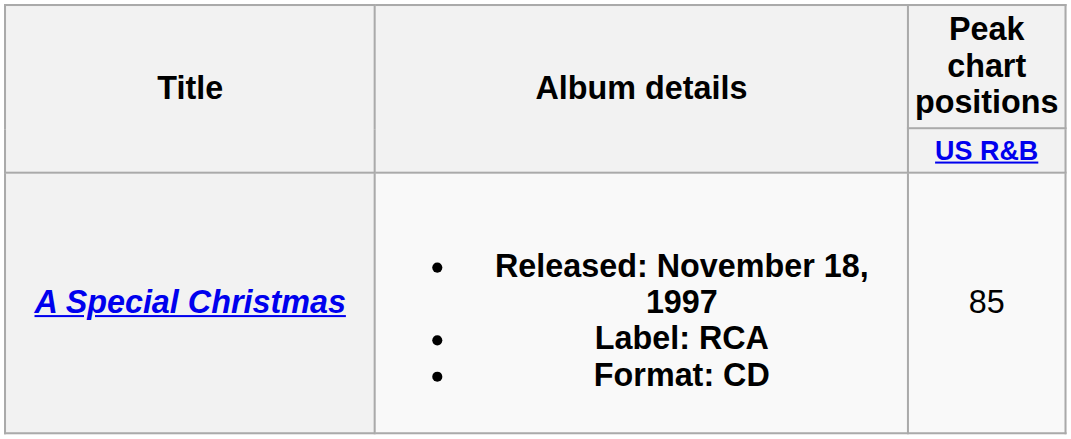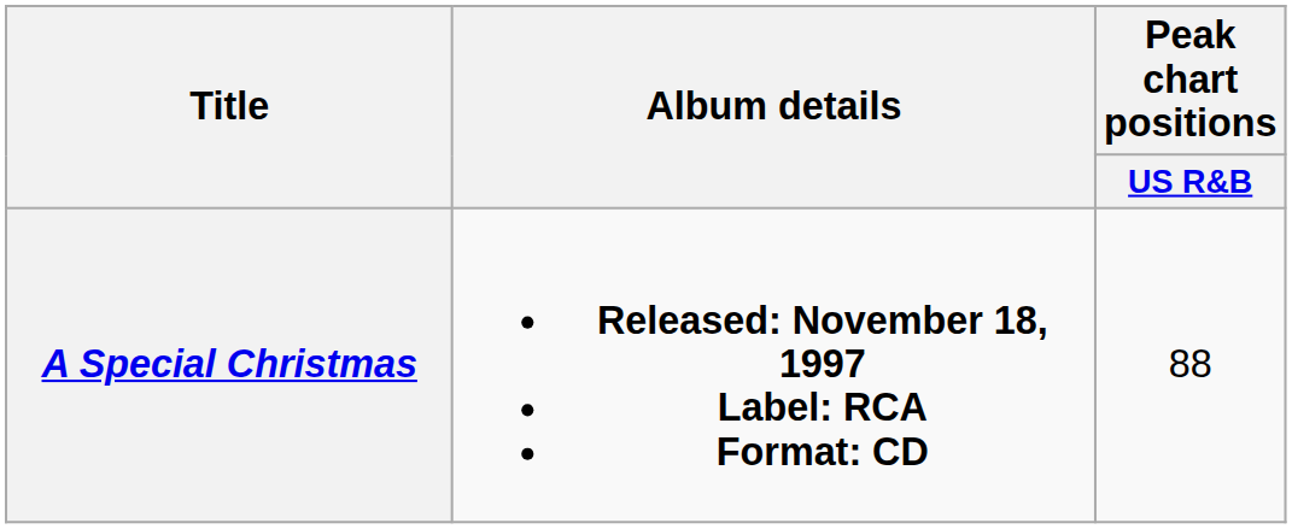 <table class="wikitable plainrowheaders" style="text-align:center;">
 <tr>
 <th rowspan="2" style="width:11em;">Title</th>
 <th rowspan="2" style="width:16em;">Album details</th>
 <th colspan="1">Peak chart positions</th>
 </tr>
 <tr style="font-size:smaller;">
 <th width="35"><a href='#'>US R&B</a><br></th>
 </tr>
 <tr>
 <th scope="row"><em><a href='#'>A Special Christmas</a></em></th>
 <td><strong><br><ul><li>Released: November 18, 1997</li><li>Label: RCA</li><li>Format: CD</li></ul></strong></td>
-<td>85</td>
+<td>88</td>
 </tr>
 </table>
